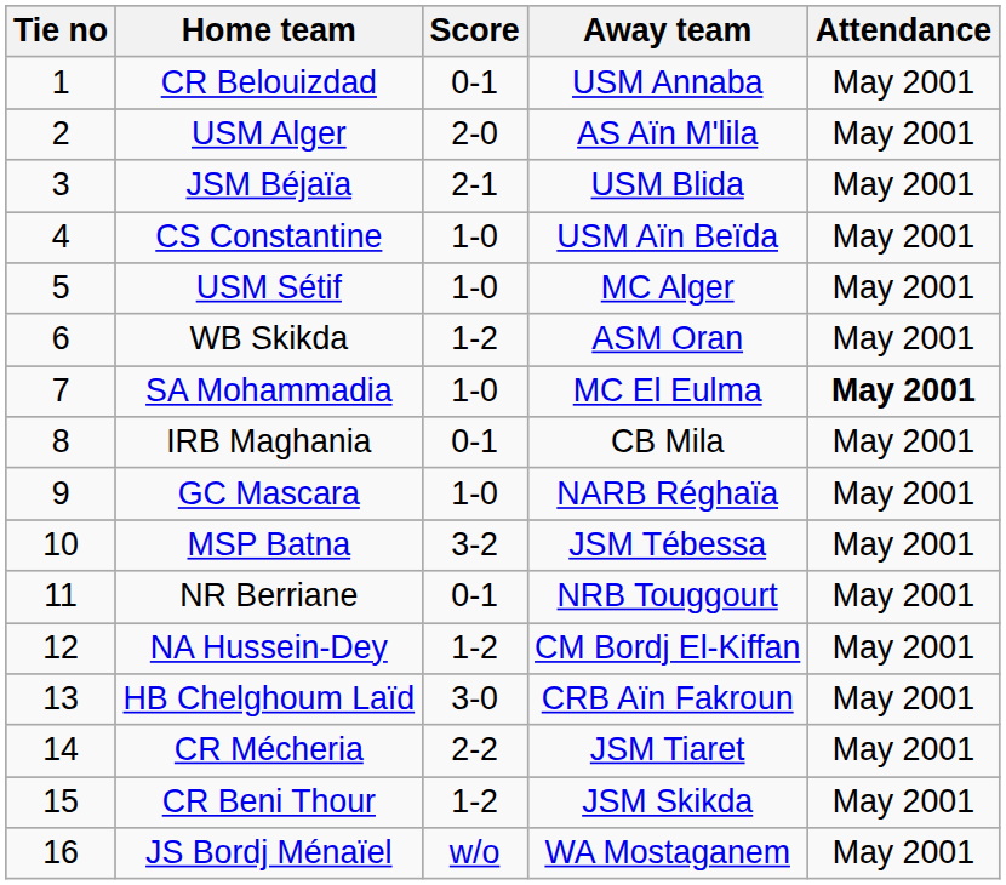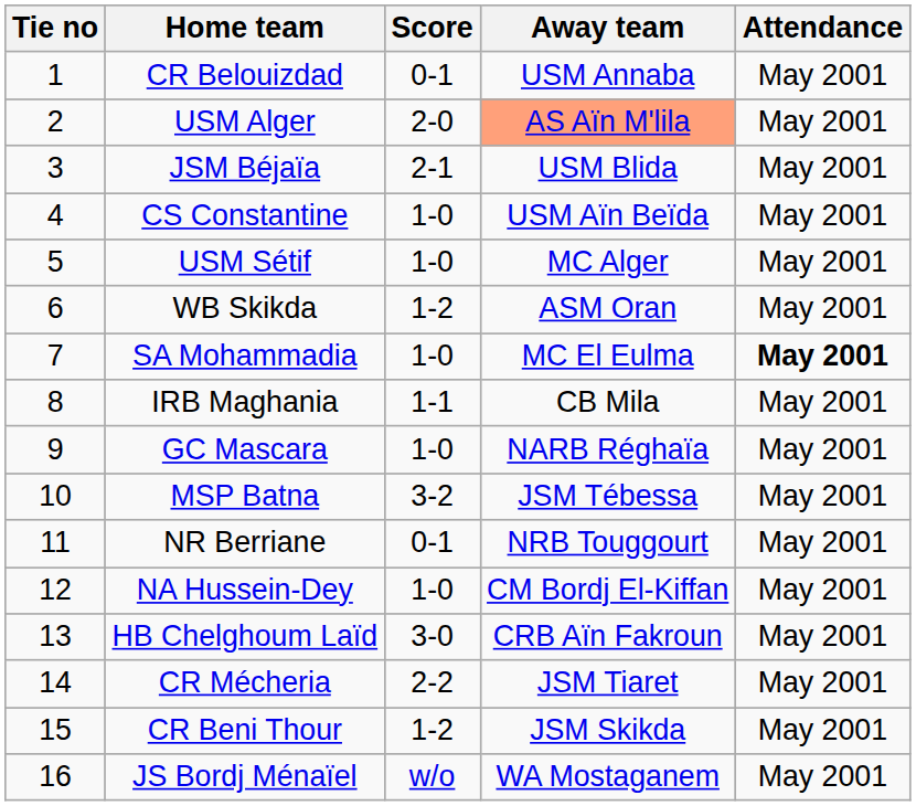 <table class="wikitable" style="text-align:center">
 <tr>
 <th>Tie no</th>
 <th>Home team</th>
 <th>Score</th>
 <th>Away team</th>
 <th>Attendance</th>
 </tr>
 <tr>
 <td>1</td>
 <td><a href='#'>CR Belouizdad</a></td>
 <td>0-1</td>
 <td><a href='#'>USM Annaba</a></td>
 <td>May 2001</td>
 </tr>
 <tr>
 <td>2</td>
 <td><a href='#'>USM Alger</a></td>
 <td>2-0</td>
-<td><a href='#'>AS Aïn M'lila</a></td>
+<td style="background: lightsalmon;"><a href='#'>AS Aïn M'lila</a></td>
 <td>May 2001</td>
 </tr>
 <tr>
 <td>3</td>
 <td><a href='#'>JSM Béjaïa</a></td>
 <td>2-1</td>
 <td><a href='#'>USM Blida</a></td>
 <td>May 2001</td>
 </tr>
 <tr>
 <td>4</td>
 <td><a href='#'>CS Constantine</a></td>
 <td>1-0</td>
 <td><a href='#'>USM Aïn Beïda</a></td>
 <td>May 2001</td>
 </tr>
 <tr>
 <td>5</td>
 <td><a href='#'>USM Sétif</a></td>
 <td>1-0</td>
 <td><a href='#'>MC Alger</a></td>
 <td>May 2001</td>
 </tr>
 <tr>
 <td>6</td>
 <td>WB Skikda</td>
 <td>1-2</td>
 <td><a href='#'>ASM Oran</a></td>
 <td>May 2001</td>
 </tr>
 <tr>
 <td>7</td>
 <td><a href='#'>SA Mohammadia</a></td>
 <td>1-0</td>
 <td><a href='#'>MC El Eulma</a></td>
 <td><strong>May 2001</strong></td>
 </tr>
 <tr>
 <td>8</td>
 <td>IRB Maghania</td>
-<td>0-1</td>
+<td>1-1</td>
 <td>CB Mila</td>
 <td>May 2001</td>
 </tr>
 <tr>
 <td>9</td>
 <td><a href='#'>GC Mascara</a></td>
 <td>1-0</td>
 <td><a href='#'>NARB Réghaïa</a></td>
 <td>May 2001</td>
 </tr>
 <tr>
 <td>10</td>
 <td><a href='#'>MSP Batna</a></td>
 <td>3-2</td>
 <td><a href='#'>JSM Tébessa</a></td>
 <td>May 2001</td>
 </tr>
 <tr>
 <td>11</td>
 <td>NR Berriane</td>
 <td>0-1</td>
 <td><a href='#'>NRB Touggourt</a></td>
 <td>May 2001</td>
 </tr>
 <tr>
 <td>12</td>
 <td><a href='#'>NA Hussein-Dey</a></td>
-<td>1-2</td>
+<td>1-0</td>
 <td><a href='#'>CM Bordj El-Kiffan</a></td>
 <td>May 2001</td>
 </tr>
 <tr>
 <td>13</td>
 <td><a href='#'>HB Chelghoum Laïd</a></td>
 <td>3-0</td>
 <td><a href='#'>CRB Aïn Fakroun</a></td>
 <td>May 2001</td>
 </tr>
 <tr>
 <td>14</td>
 <td><a href='#'>CR Mécheria</a></td>
 <td>2-2</td>
 <td><a href='#'>JSM Tiaret</a></td>
 <td>May 2001</td>
 </tr>
 <tr>
 <td>15</td>
 <td><a href='#'>CR Beni Thour</a></td>
 <td>1-2</td>
 <td><a href='#'>JSM Skikda</a></td>
 <td>May 2001</td>
 </tr>
 <tr>
 <td>16</td>
 <td><a href='#'>JS Bordj Ménaïel</a></td>
 <td><a href='#'>w/o</a></td>
 <td><a href='#'>WA Mostaganem</a></td>
 <td>May 2001</td>
 </tr>
 </table>
